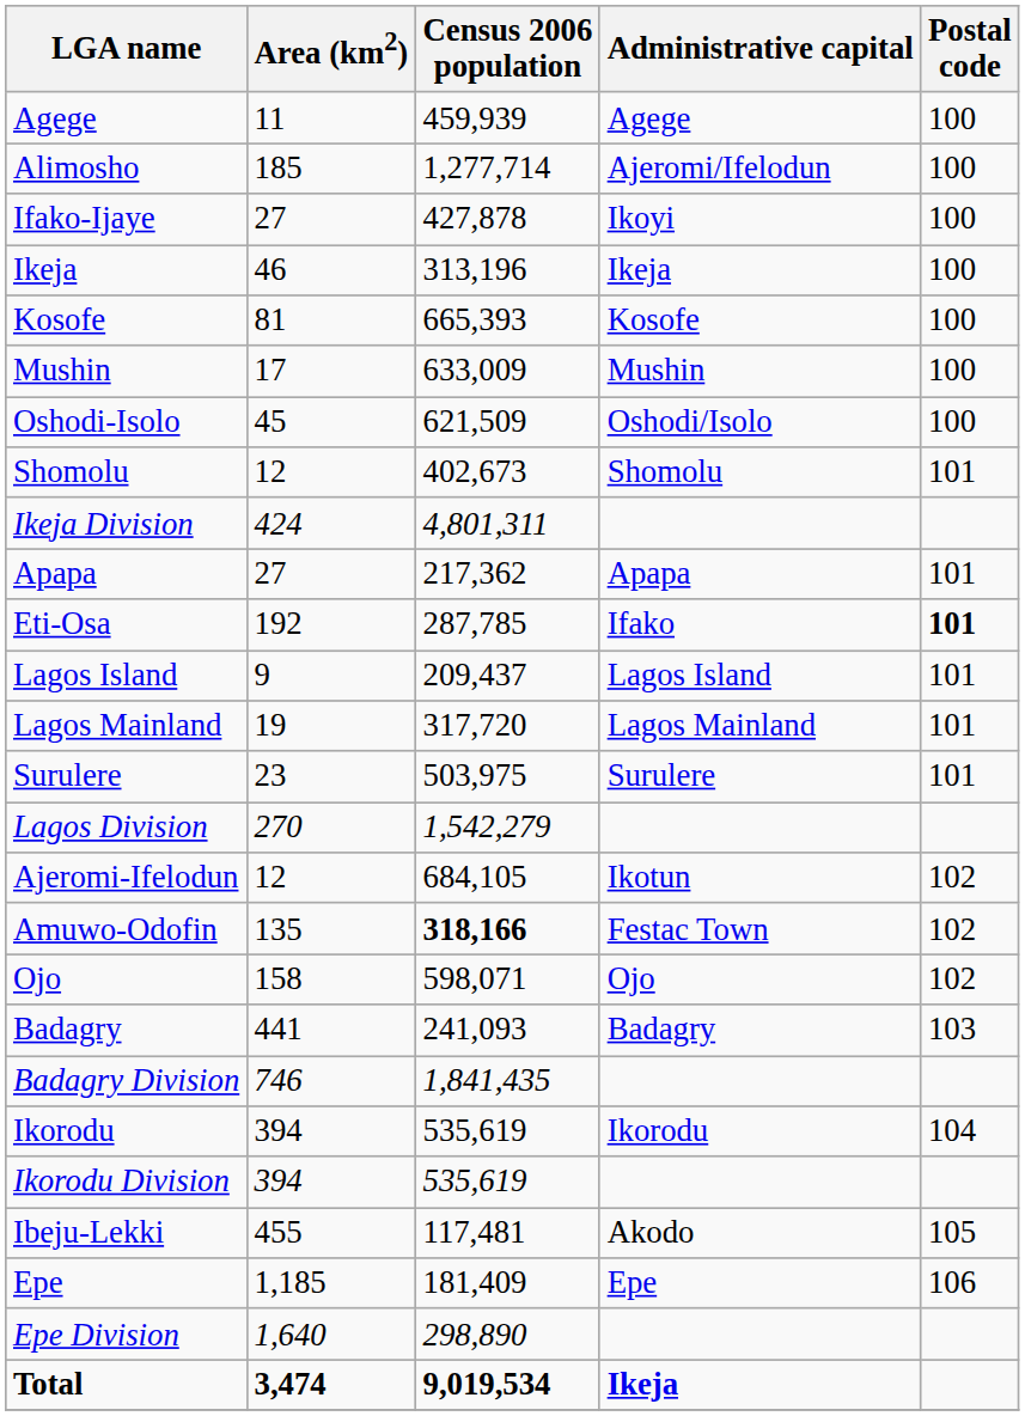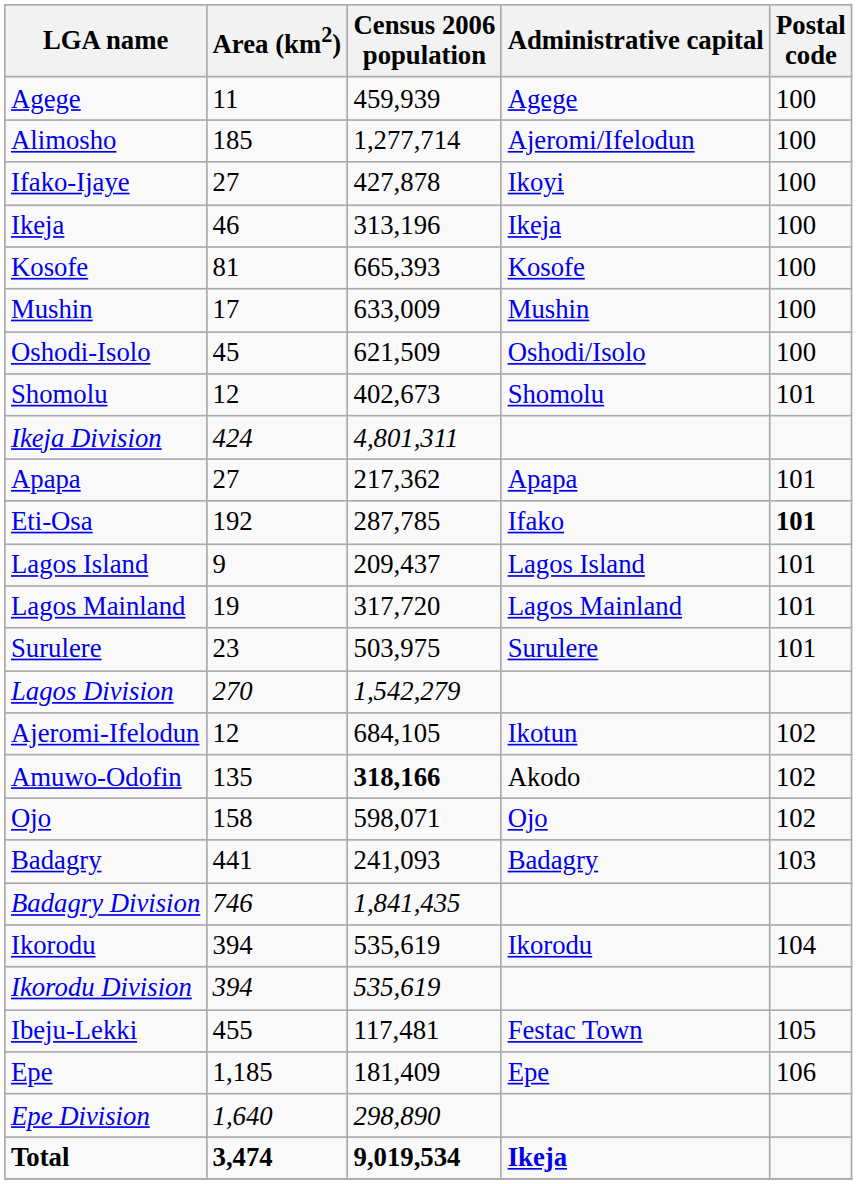 <table class="sortable wikitable">
 <tr>
 <th>LGA name</th>
 <th>Area (km<sup>2</sup>)</th>
 <th>Census 2006<br> population</th>
 <th>Administrative capital</th>
 <th>Postal<br>code</th>
 </tr>
 <tr>
 <td><a href='#'>Agege</a></td>
 <td>11</td>
 <td>459,939</td>
 <td><a href='#'>Agege</a></td>
 <td>100</td>
 </tr>
 <tr>
 <td><a href='#'>Alimosho</a></td>
 <td>185</td>
 <td>1,277,714</td>
 <td><a href='#'>Ajeromi/Ifelodun</a></td>
 <td>100</td>
 </tr>
 <tr>
 <td><a href='#'>Ifako-Ijaye</a></td>
 <td>27</td>
 <td>427,878</td>
 <td><a href='#'>Ikoyi</a></td>
 <td>100</td>
 </tr>
 <tr>
 <td><a href='#'>Ikeja</a></td>
 <td>46</td>
 <td>313,196</td>
 <td><a href='#'>Ikeja</a></td>
 <td>100</td>
 </tr>
 <tr>
 <td><a href='#'>Kosofe</a></td>
 <td>81</td>
 <td>665,393</td>
 <td><a href='#'>Kosofe</a></td>
 <td>100</td>
 </tr>
 <tr>
 <td><a href='#'>Mushin</a></td>
 <td>17</td>
 <td>633,009</td>
 <td><a href='#'>Mushin</a></td>
 <td>100</td>
 </tr>
 <tr>
 <td><a href='#'>Oshodi-Isolo</a></td>
 <td>45</td>
 <td>621,509</td>
 <td><a href='#'>Oshodi/Isolo</a></td>
 <td>100</td>
 </tr>
 <tr>
 <td><a href='#'>Shomolu</a></td>
 <td>12</td>
 <td>402,673</td>
 <td><a href='#'>Shomolu</a></td>
 <td>101</td>
 </tr>
 <tr>
 <td><em><a href='#'>Ikeja Division</a></em></td>
 <td><em>424</em></td>
 <td><em>4,801,311</em></td>
 <td></td>
 <td></td>
 </tr>
 <tr>
 <td><a href='#'>Apapa</a></td>
 <td>27</td>
 <td>217,362</td>
 <td><a href='#'>Apapa</a></td>
 <td>101</td>
 </tr>
 <tr>
 <td><a href='#'>Eti-Osa</a></td>
 <td>192</td>
 <td>287,785</td>
 <td><a href='#'>Ifako</a></td>
 <td><strong>101</strong></td>
 </tr>
 <tr>
 <td><a href='#'>Lagos Island</a></td>
 <td>9</td>
 <td>209,437</td>
 <td><a href='#'>Lagos Island</a></td>
 <td>101</td>
 </tr>
 <tr>
 <td><a href='#'>Lagos Mainland</a></td>
 <td>19</td>
 <td>317,720</td>
 <td><a href='#'>Lagos Mainland</a></td>
 <td>101</td>
 </tr>
 <tr>
 <td><a href='#'>Surulere</a></td>
 <td>23</td>
 <td>503,975</td>
 <td><a href='#'>Surulere</a></td>
 <td>101</td>
 </tr>
 <tr>
 <td><em><a href='#'>Lagos Division</a></em></td>
 <td><em>270</em></td>
 <td><em>1,542,279</em></td>
 <td></td>
 <td></td>
 </tr>
 <tr>
 <td><a href='#'>Ajeromi-Ifelodun</a></td>
 <td>12</td>
 <td>684,105</td>
 <td><a href='#'>Ikotun</a></td>
 <td>102</td>
 </tr>
 <tr>
 <td><a href='#'>Amuwo-Odofin</a></td>
 <td>135</td>
 <td><strong>318,166</strong></td>
-<td><a href='#'>Festac Town</a></td>
+<td>Akodo</td>
 <td>102</td>
 </tr>
 <tr>
 <td><a href='#'>Ojo</a></td>
 <td>158</td>
 <td>598,071</td>
 <td><a href='#'>Ojo</a></td>
 <td>102</td>
 </tr>
 <tr>
 <td><a href='#'>Badagry</a></td>
 <td>441</td>
 <td>241,093</td>
 <td><a href='#'>Badagry</a></td>
 <td>103</td>
 </tr>
 <tr>
 <td><em><a href='#'>Badagry Division</a></em></td>
 <td><em>746</em></td>
 <td><em>1,841,435</em></td>
 <td></td>
 <td></td>
 </tr>
 <tr>
 <td><a href='#'>Ikorodu</a></td>
 <td>394</td>
 <td>535,619</td>
 <td><a href='#'>Ikorodu</a></td>
 <td>104</td>
 </tr>
 <tr>
 <td><em><a href='#'>Ikorodu Division</a></em></td>
 <td><em>394</em></td>
 <td><em>535,619</em></td>
 <td></td>
 <td></td>
 </tr>
 <tr>
 <td><a href='#'>Ibeju-Lekki</a></td>
 <td>455</td>
 <td>117,481</td>
-<td>Akodo</td>
+<td><a href='#'>Festac Town</a></td>
 <td>105</td>
 </tr>
 <tr>
 <td><a href='#'>Epe</a></td>
 <td>1,185</td>
 <td>181,409</td>
 <td><a href='#'>Epe</a></td>
 <td>106</td>
 </tr>
 <tr>
 <td><em><a href='#'>Epe Division</a></em></td>
 <td><em>1,640</em></td>
 <td><em>298,890</em></td>
 <td></td>
 <td></td>
 </tr>
 <tr>
 <td><strong>Total</strong></td>
 <td><strong>3,474</strong></td>
 <td><strong>9,019,534</strong></td>
 <td><strong><a href='#'>Ikeja</a></strong></td>
 <td></td>
 </tr>
 <tr>
 </tr>
 </table>
